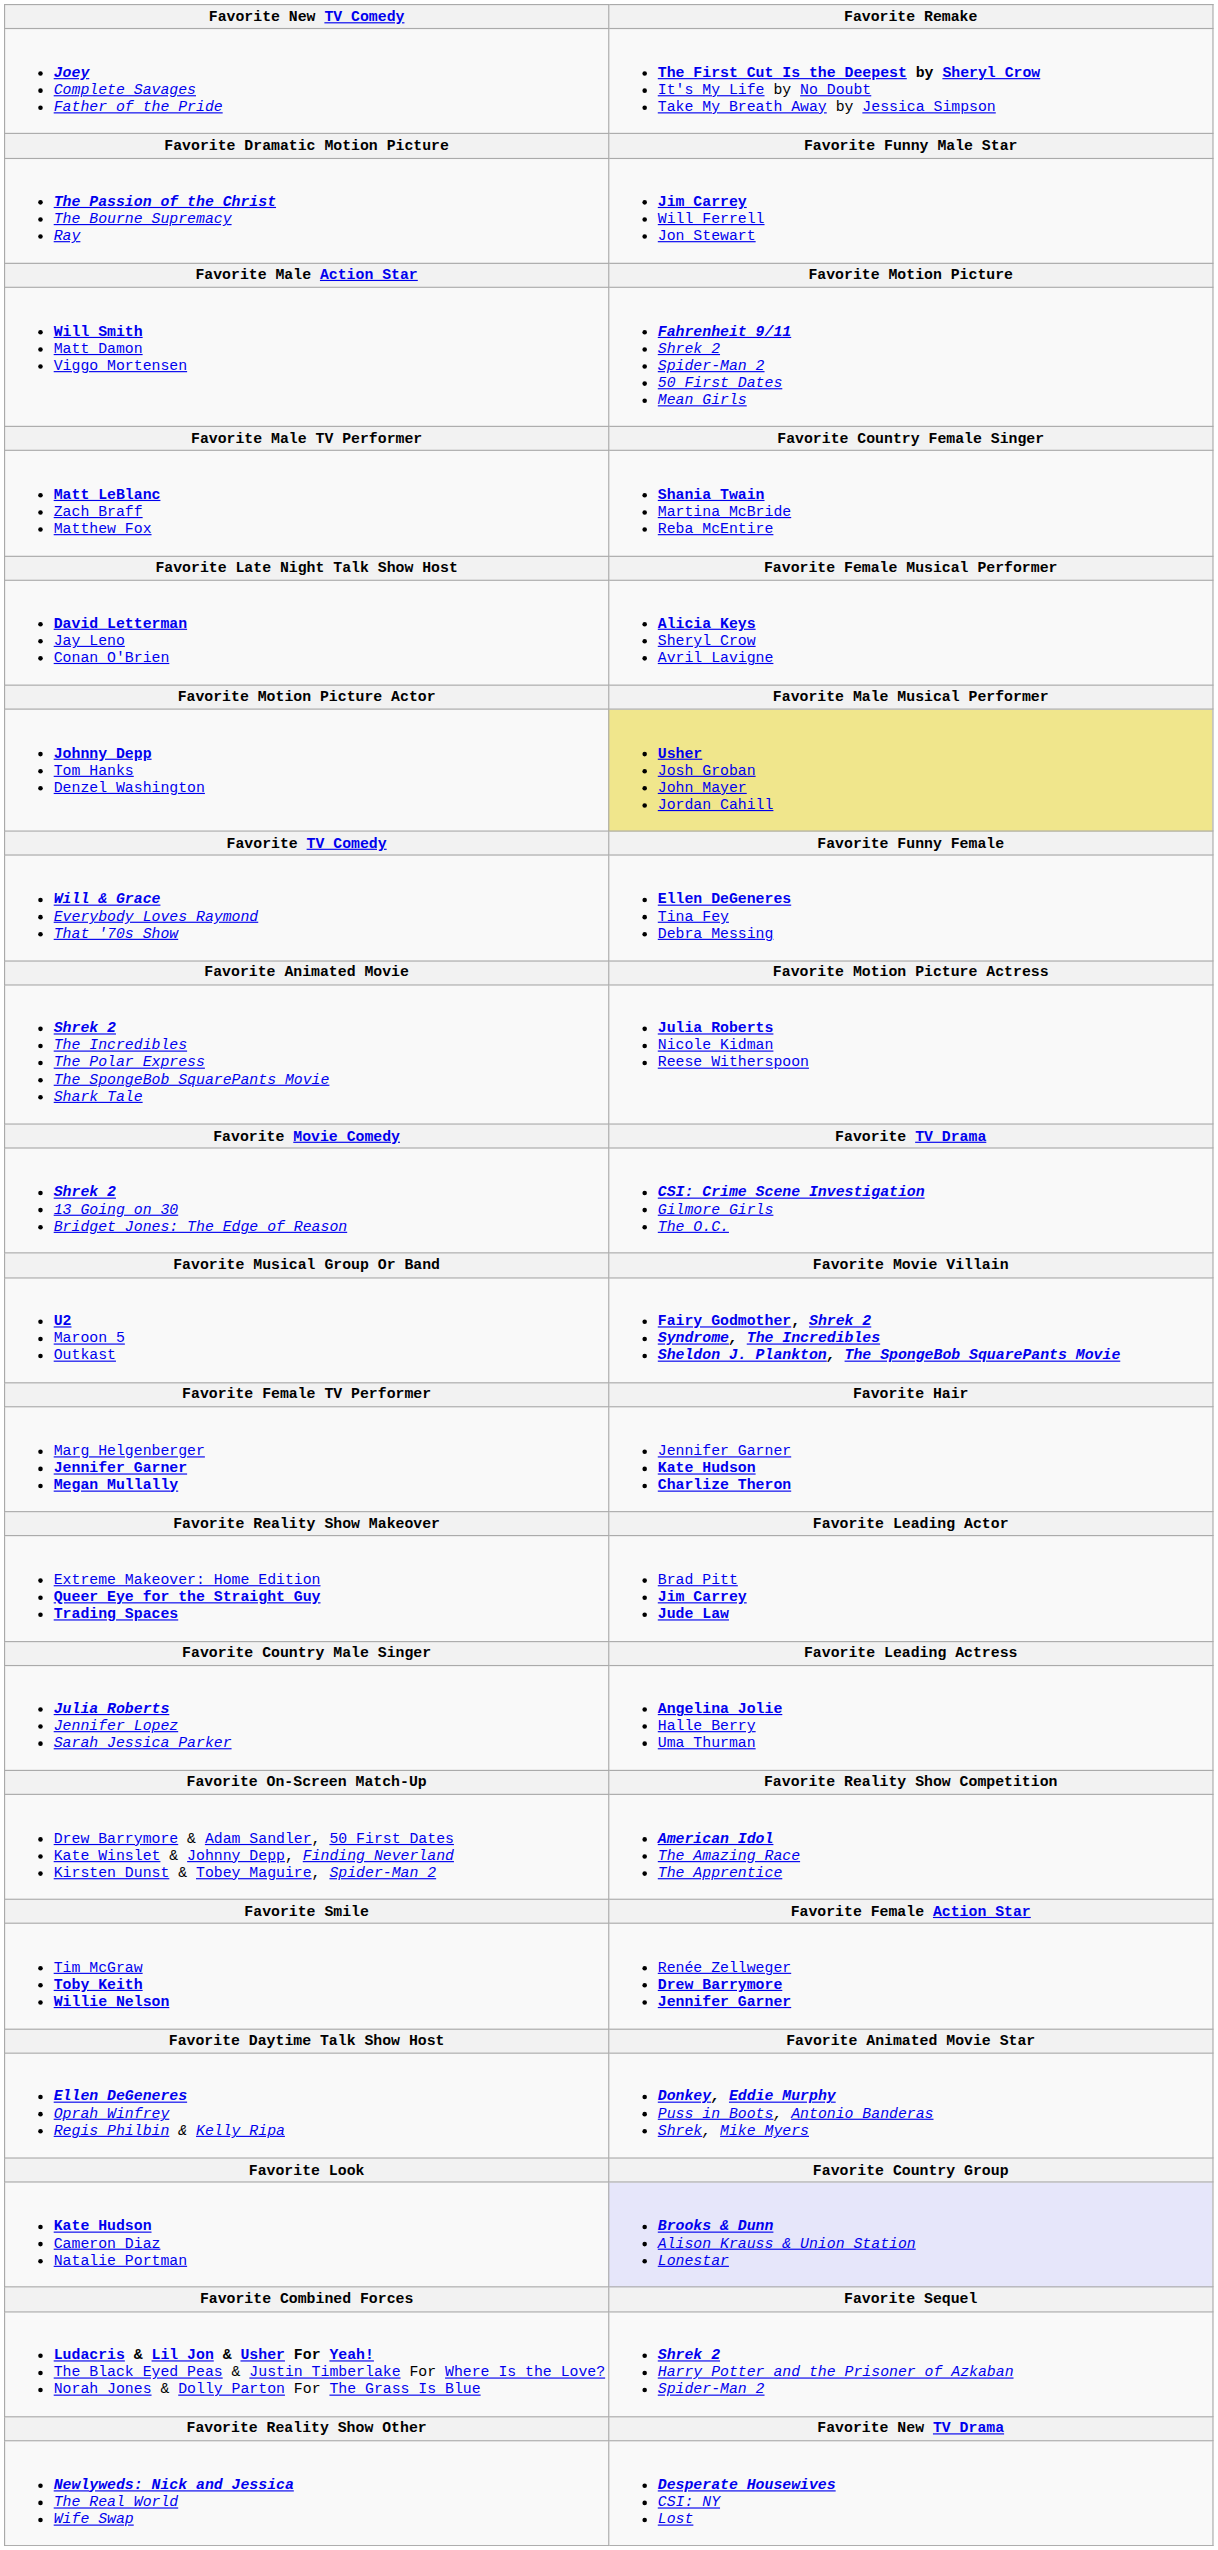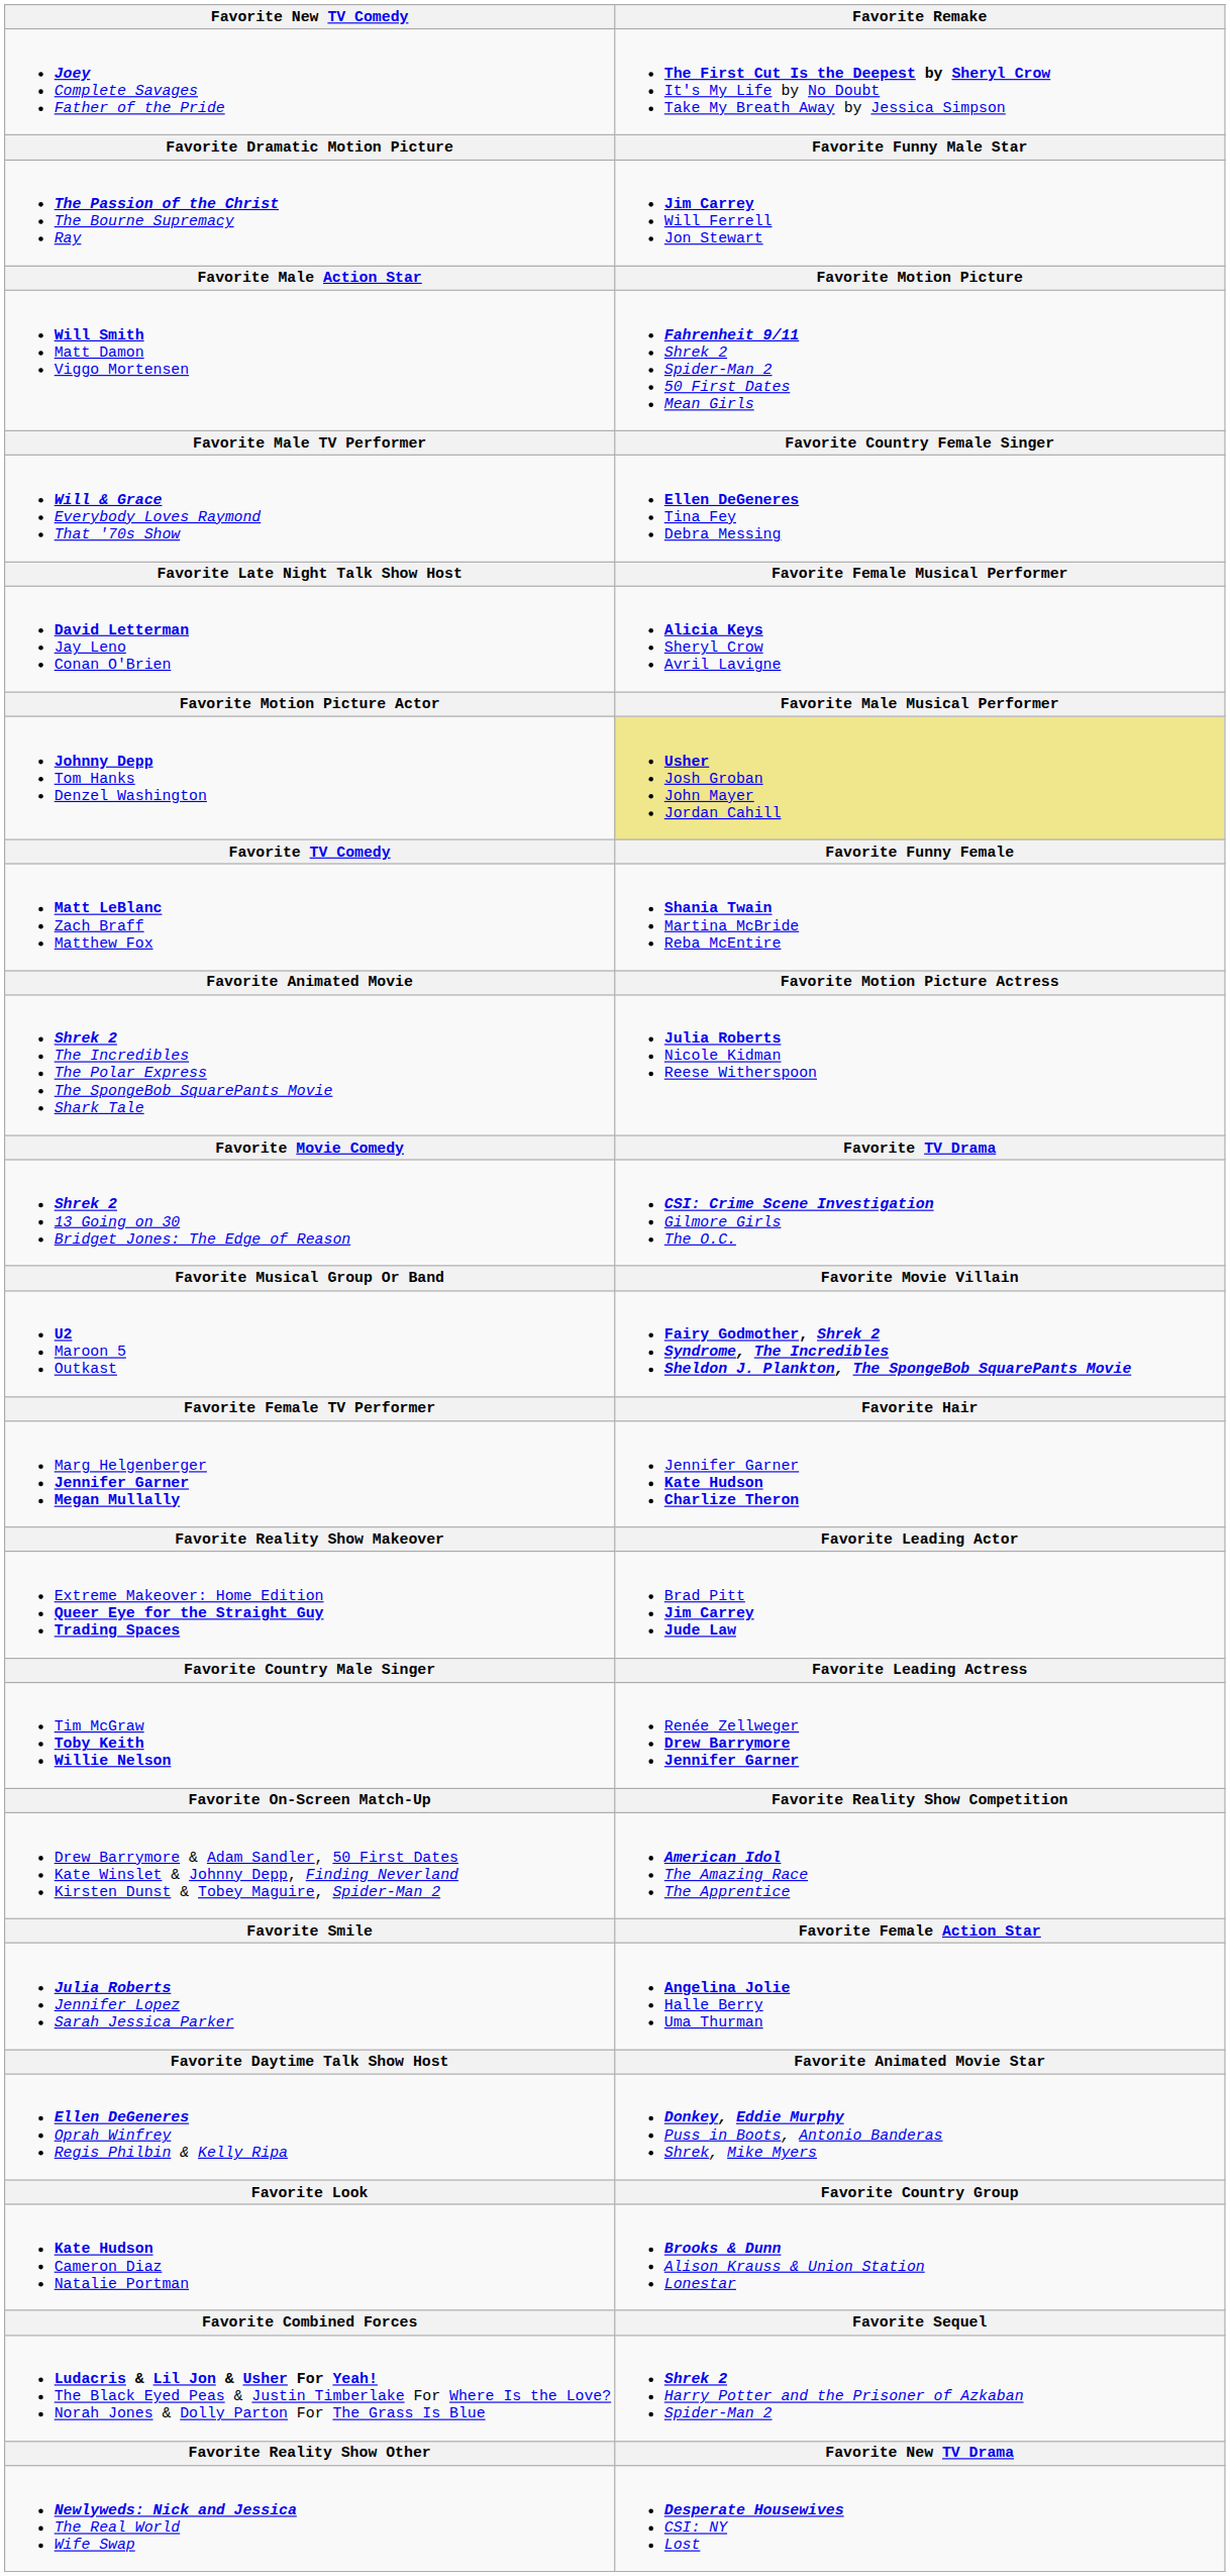 <table class="wikitable">
 <tr>
 <th width="50%">Favorite New <a href='#'>TV Comedy</a></th>
 <th width="50%">Favorite Remake</th>
 </tr>
 <tr>
 <td valign="top"><br><ul><li><strong><em><a href='#'>Joey</a></em></strong></li><li><em><a href='#'>Complete Savages</a></em></li><li><em><a href='#'>Father of the Pride</a></em></li></ul></td>
 <td valign="top"><br><ul><li><strong><a href='#'>The First Cut Is the Deepest</a> by <a href='#'>Sheryl Crow</a></strong></li><li><a href='#'>It's My Life</a> by <a href='#'>No Doubt</a></li><li><a href='#'>Take My Breath Away</a> by <a href='#'>Jessica Simpson</a></li></ul></td>
 </tr>
 <tr>
 <th>Favorite Dramatic Motion Picture</th>
 <th>Favorite Funny Male Star</th>
 </tr>
 <tr>
 <td valign="top"><br><ul><li><strong><em><a href='#'>The Passion of the Christ</a></em></strong></li><li><em><a href='#'>The Bourne Supremacy</a></em></li><li><em><a href='#'>Ray</a></em></li></ul></td>
 <td valign="top"><br><ul><li><strong><a href='#'>Jim Carrey</a></strong></li><li><a href='#'>Will Ferrell</a></li><li><a href='#'>Jon Stewart</a></li></ul></td>
 </tr>
 <tr>
 <th>Favorite Male <a href='#'>Action Star</a></th>
 <th>Favorite Motion Picture</th>
 </tr>
 <tr>
 <td valign="top"><br><ul><li><strong><a href='#'>Will Smith</a></strong></li><li><a href='#'>Matt Damon</a></li><li><a href='#'>Viggo Mortensen</a></li></ul></td>
 <td valign="top"><br><ul><li><strong><em><a href='#'>Fahrenheit 9/11</a></em></strong></li><li><em><a href='#'>Shrek 2</a></em></li><li><em><a href='#'>Spider-Man 2</a></em></li><li><em><a href='#'>50 First Dates</a></em></li><li><em><a href='#'>Mean Girls</a></em></li></ul></td>
 </tr>
 <tr>
 <th>Favorite Male TV Performer</th>
 <th>Favorite Country Female Singer</th>
 </tr>
 <tr>
-<td valign="top"><br><ul><li><strong><a href='#'>Matt LeBlanc</a></strong></li><li><a href='#'>Zach Braff</a></li><li><a href='#'>Matthew Fox</a></li></ul></td>
-<td valign="top"><br><ul><li><strong><a href='#'>Shania Twain</a></strong></li><li><a href='#'>Martina McBride</a></li><li><a href='#'>Reba McEntire</a></li></ul></td>
+<td valign="top"><br><ul><li><strong><em><a href='#'>Will & Grace</a></em></strong></li><li><em><a href='#'>Everybody Loves Raymond</a></em></li><li><em><a href='#'>That '70s Show</a></em></li></ul></td>
+<td valign="top"><br><ul><li><strong><a href='#'>Ellen DeGeneres</a></strong></li><li><a href='#'>Tina Fey</a></li><li><a href='#'>Debra Messing</a></li></ul></td>
 </tr>
 <tr>
 <th>Favorite Late Night Talk Show Host</th>
 <th>Favorite Female Musical Performer</th>
 </tr>
 <tr>
 <td valign="top"><br><ul><li><strong><a href='#'>David Letterman</a></strong></li><li><a href='#'>Jay Leno</a></li><li><a href='#'>Conan O'Brien</a></li></ul></td>
 <td valign="top"><br><ul><li><strong><a href='#'>Alicia Keys</a></strong></li><li><a href='#'>Sheryl Crow</a></li><li><a href='#'>Avril Lavigne</a></li></ul></td>
 </tr>
 <tr>
 <th>Favorite Motion Picture Actor</th>
 <th>Favorite Male Musical Performer</th>
 </tr>
 <tr>
 <td valign="top"><br><ul><li><strong><a href='#'>Johnny Depp</a></strong></li><li><a href='#'>Tom Hanks</a></li><li><a href='#'>Denzel Washington</a></li></ul></td>
 <td valign="top" style="background: khaki;"><br><ul><li><strong><a href='#'>Usher</a></strong></li><li><a href='#'>Josh Groban</a></li><li><a href='#'>John Mayer</a></li><li><a href='#'>Jordan Cahill</a></li></ul></td>
 </tr>
 <tr>
 <th>Favorite <a href='#'>TV Comedy</a></th>
 <th>Favorite Funny Female</th>
 </tr>
 <tr>
-<td valign="top"><br><ul><li><strong><em><a href='#'>Will & Grace</a></em></strong></li><li><em><a href='#'>Everybody Loves Raymond</a></em></li><li><em><a href='#'>That '70s Show</a></em></li></ul></td>
-<td valign="top"><br><ul><li><strong><a href='#'>Ellen DeGeneres</a></strong></li><li><a href='#'>Tina Fey</a></li><li><a href='#'>Debra Messing</a></li></ul></td>
+<td valign="top"><br><ul><li><strong><a href='#'>Matt LeBlanc</a></strong></li><li><a href='#'>Zach Braff</a></li><li><a href='#'>Matthew Fox</a></li></ul></td>
+<td valign="top"><br><ul><li><strong><a href='#'>Shania Twain</a></strong></li><li><a href='#'>Martina McBride</a></li><li><a href='#'>Reba McEntire</a></li></ul></td>
 </tr>
 <tr>
 <th>Favorite Animated Movie</th>
 <th>Favorite Motion Picture Actress</th>
 </tr>
 <tr>
 <td valign="top"><br><ul><li><strong><em><a href='#'>Shrek 2</a></em></strong></li><li><em><a href='#'>The Incredibles</a></em></li><li><em><a href='#'>The Polar Express</a></em></li><li><em><a href='#'>The SpongeBob SquarePants Movie</a></em></li><li><em><a href='#'>Shark Tale</a></em></li></ul></td>
 <td valign="top"><br><ul><li><strong><a href='#'>Julia Roberts</a></strong></li><li><a href='#'>Nicole Kidman</a></li><li><a href='#'>Reese Witherspoon</a></li></ul></td>
 </tr>
 <tr>
 <th>Favorite <a href='#'>Movie Comedy</a></th>
 <th>Favorite <a href='#'>TV Drama</a></th>
 </tr>
 <tr>
 <td valign="top"><br><ul><li><strong><em><a href='#'>Shrek 2</a></em></strong></li><li><em><a href='#'>13 Going on 30</a></em></li><li><em><a href='#'>Bridget Jones: The Edge of Reason</a></em></li></ul></td>
 <td valign="top"><br><ul><li><strong><em><a href='#'>CSI: Crime Scene Investigation</a></em></strong></li><li><em><a href='#'>Gilmore Girls</a></em></li><li><em><a href='#'>The O.C.</a></em></li></ul></td>
 </tr>
 <tr>
 <th>Favorite Musical Group Or Band</th>
 <th>Favorite Movie Villain</th>
 </tr>
 <tr>
 <td valign="top"><br><ul><li><strong><a href='#'>U2</a></strong></li><li><a href='#'>Maroon 5</a></li><li><a href='#'>Outkast</a></li></ul></td>
 <td valign="top"><br><ul><li><strong><a href='#'>Fairy Godmother</a>, <em><a href='#'>Shrek 2</a><strong><em></li><li><a href='#'>Syndrome</a>, </em><a href='#'>The Incredibles</a><em></li><li><a href='#'>Sheldon J. Plankton</a>, </em><a href='#'>The SpongeBob SquarePants Movie</a><em></li></ul></td>
 </tr>
 <tr>
 <th>Favorite Female TV Performer</th>
 <th>Favorite Hair</th>
 </tr>
 <tr>
 <td valign="top"><br><ul><li></strong><a href='#'>Marg Helgenberger</a><strong></li><li><a href='#'>Jennifer Garner</a></li><li><a href='#'>Megan Mullally</a></li></ul></td>
 <td valign="top"><br><ul><li></strong><a href='#'>Jennifer Garner</a><strong></li><li><a href='#'>Kate Hudson</a></li><li><a href='#'>Charlize Theron</a></li></ul></td>
 </tr>
 <tr>
 <th>Favorite Reality Show Makeover</th>
 <th>Favorite Leading Actor</th>
 </tr>
 <tr>
 <td valign="top"><br><ul><li></em></strong><a href='#'>Extreme Makeover: Home Edition</a><strong><em></li><li></em><a href='#'>Queer Eye for the Straight Guy</a><em></li><li></em><a href='#'>Trading Spaces</a><em></li></ul></td>
 <td valign="top"><br><ul><li></strong><a href='#'>Brad Pitt</a><strong></li><li><a href='#'>Jim Carrey</a></li><li><a href='#'>Jude Law</a></li></ul></td>
 </tr>
 <tr>
 <th>Favorite Country Male Singer</th>
 <th>Favorite Leading Actress</th>
 </tr>
 <tr>
-<td valign="top"><br><ul><li><strong><em><a href='#'>Julia Roberts</a></em></strong></li><li><em><a href='#'>Jennifer Lopez</a></em></li><li><em><a href='#'>Sarah Jessica Parker</a></em></li></ul></td>
-<td valign="top"><br><ul><li><strong><a href='#'>Angelina Jolie</a></strong></li><li><a href='#'>Halle Berry</a></li><li><a href='#'>Uma Thurman</a></li></ul></td>
+<td valign="top"><br><ul><li></strong><a href='#'>Tim McGraw</a><strong></li><li><a href='#'>Toby Keith</a></li><li><a href='#'>Willie Nelson</a></li></ul></td>
+<td valign="top"><br><ul><li></strong><a href='#'>Renée Zellweger</a><strong></li><li><a href='#'>Drew Barrymore</a></li><li><a href='#'>Jennifer Garner</a></li></ul></td>
 </tr>
 <tr>
 <th>Favorite On-Screen Match-Up</th>
 <th>Favorite Reality Show Competition</th>
 </tr>
 <tr>
 <td valign="top"><br><ul><li></strong><a href='#'>Drew Barrymore</a> & <a href='#'>Adam Sandler</a>, </em><a href='#'>50 First Dates</a></em></strong></li><li><a href='#'>Kate Winslet</a> & <a href='#'>Johnny Depp</a>, <em><a href='#'>Finding Neverland</a></em></li><li><a href='#'>Kirsten Dunst</a> & <a href='#'>Tobey Maguire</a>, <em><a href='#'>Spider-Man 2</a></em></li></ul></td>
 <td valign="top"><br><ul><li><strong><em><a href='#'>American Idol</a></em></strong></li><li><em><a href='#'>The Amazing Race</a></em></li><li><a href='#'><em>The Apprentice</em></a></li></ul></td>
 </tr>
 <tr>
 <th>Favorite Smile</th>
 <th>Favorite Female <a href='#'>Action Star</a></th>
 </tr>
 <tr>
-<td valign="top"><br><ul><li></strong><a href='#'>Tim McGraw</a><strong></li><li><a href='#'>Toby Keith</a></li><li><a href='#'>Willie Nelson</a></li></ul></td>
-<td valign="top"><br><ul><li></strong><a href='#'>Renée Zellweger</a><strong></li><li><a href='#'>Drew Barrymore</a></li><li><a href='#'>Jennifer Garner</a></li></ul></td>
+<td valign="top"><br><ul><li><strong><em><a href='#'>Julia Roberts</a></em></strong></li><li><em><a href='#'>Jennifer Lopez</a></em></li><li><em><a href='#'>Sarah Jessica Parker</a></em></li></ul></td>
+<td valign="top"><br><ul><li><strong><a href='#'>Angelina Jolie</a></strong></li><li><a href='#'>Halle Berry</a></li><li><a href='#'>Uma Thurman</a></li></ul></td>
 </tr>
 <tr>
 <th>Favorite Daytime Talk Show Host</th>
 <th>Favorite Animated Movie Star</th>
 </tr>
 <tr>
 <td valign="top"><br><ul><li><strong><em><a href='#'>Ellen DeGeneres</a></em></strong></li><li><em><a href='#'>Oprah Winfrey</a></em></li><li><em><a href='#'>Regis Philbin</a> & <a href='#'>Kelly Ripa</a></em></li></ul></td>
 <td valign="top"><br><ul><li><strong><em><a href='#'>Donkey</a>, <a href='#'>Eddie Murphy</a></em></strong></li><li><em><a href='#'>Puss in Boots</a>, <a href='#'>Antonio Banderas</a></em></li><li><em><a href='#'>Shrek</a>, <a href='#'>Mike Myers</a></em></li></ul></td>
 </tr>
 <tr>
 <th>Favorite Look</th>
 <th>Favorite Country Group</th>
 </tr>
 <tr>
 <td valign="top"><br><ul><li><strong><a href='#'>Kate Hudson</a></strong></li><li><a href='#'>Cameron Diaz</a></li><li><a href='#'>Natalie Portman</a></li></ul></td>
-<td valign="top" style="background: lavender;"><br><ul><li><strong><em><a href='#'>Brooks & Dunn</a></em></strong></li><li><em><a href='#'>Alison Krauss & Union Station</a></em></li><li><em><a href='#'>Lonestar</a></em></li></ul></td>
+<td valign="top"><br><ul><li><strong><em><a href='#'>Brooks & Dunn</a></em></strong></li><li><em><a href='#'>Alison Krauss & Union Station</a></em></li><li><em><a href='#'>Lonestar</a></em></li></ul></td>
 </tr>
 <tr>
 <th>Favorite Combined Forces</th>
 <th>Favorite Sequel</th>
 </tr>
 <tr>
 <td valign="top"><br><ul><li><strong><a href='#'>Ludacris</a> & <a href='#'>Lil Jon</a> & <a href='#'>Usher</a> For <a href='#'>Yeah!</a></strong></li><li><a href='#'>The Black Eyed Peas</a> & <a href='#'>Justin Timberlake</a> For <a href='#'>Where Is the Love?</a></li><li><a href='#'>Norah Jones</a> & <a href='#'>Dolly Parton</a> For <a href='#'>The Grass Is Blue</a></li></ul></td>
 <td valign="top"><br><ul><li><strong><em><a href='#'>Shrek 2</a></em></strong></li><li><em><a href='#'>Harry Potter and the Prisoner of Azkaban</a></em></li><li><em><a href='#'>Spider-Man 2</a></em></li></ul></td>
 </tr>
 <tr>
 <th>Favorite Reality Show Other</th>
 <th>Favorite New <a href='#'>TV Drama</a></th>
 </tr>
 <tr>
 <td valign="top"><br><ul><li><strong><em><a href='#'>Newlyweds: Nick and Jessica</a></em></strong></li><li><em><a href='#'>The Real World</a></em></li><li><em><a href='#'>Wife Swap</a></em></li></ul></td>
 <td valign="top"><br><ul><li><strong><em><a href='#'>Desperate Housewives</a></em></strong></li><li><em><a href='#'>CSI: NY</a></em></li><li><em><a href='#'>Lost</a></em></li></ul></td>
 </tr>
 </table>
